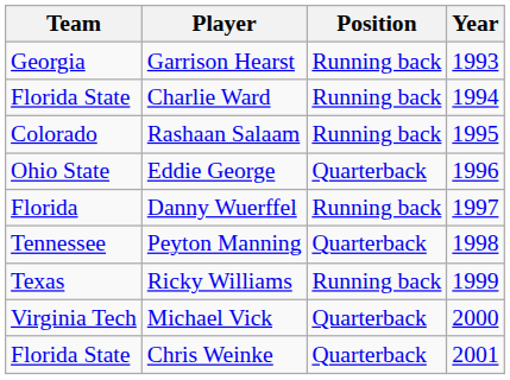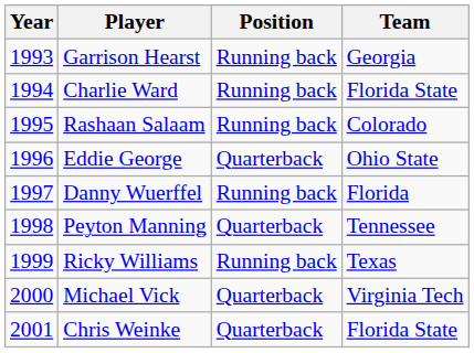 <table class="wikitable">
 <tr style="white-space: nowrap;">
-<th>Team</th>
+<th>Year</th>
 <th>Player</th>
 <th>Position</th>
-<th>Year</th>
+<th>Team</th>
 </tr>
 <tr>
-<td><a href='#'>Georgia</a></td>
+<td><a href='#'>1993</a></td>
 <td><a href='#'>Garrison Hearst</a></td>
 <td><a href='#'>Running back</a></td>
-<td><a href='#'>1993</a></td>
+<td><a href='#'>Georgia</a></td>
 </tr>
 <tr>
-<td><a href='#'>Florida State</a></td>
+<td><a href='#'>1994</a></td>
 <td><a href='#'>Charlie Ward</a></td>
 <td><a href='#'>Running back</a></td>
-<td><a href='#'>1994</a></td>
+<td><a href='#'>Florida State</a></td>
 </tr>
 <tr>
-<td><a href='#'>Colorado</a></td>
+<td><a href='#'>1995</a></td>
 <td><a href='#'>Rashaan Salaam</a></td>
 <td><a href='#'>Running back</a></td>
-<td><a href='#'>1995</a></td>
+<td><a href='#'>Colorado</a></td>
 </tr>
 <tr>
-<td><a href='#'>Ohio State</a></td>
+<td><a href='#'>1996</a></td>
 <td><a href='#'>Eddie George</a></td>
 <td><a href='#'>Quarterback</a></td>
-<td><a href='#'>1996</a></td>
+<td><a href='#'>Ohio State</a></td>
 </tr>
 <tr>
-<td><a href='#'>Florida</a></td>
+<td><a href='#'>1997</a></td>
 <td><a href='#'>Danny Wuerffel</a></td>
 <td><a href='#'>Running back</a></td>
-<td><a href='#'>1997</a></td>
+<td><a href='#'>Florida</a></td>
 </tr>
 <tr>
-<td><a href='#'>Tennessee</a></td>
+<td><a href='#'>1998</a></td>
 <td><a href='#'>Peyton Manning</a></td>
 <td><a href='#'>Quarterback</a></td>
-<td><a href='#'>1998</a></td>
+<td><a href='#'>Tennessee</a></td>
 </tr>
 <tr>
-<td><a href='#'>Texas</a></td>
+<td><a href='#'>1999</a></td>
 <td><a href='#'>Ricky Williams</a></td>
 <td><a href='#'>Running back</a></td>
-<td><a href='#'>1999</a></td>
+<td><a href='#'>Texas</a></td>
 </tr>
 <tr>
-<td><a href='#'>Virginia Tech</a></td>
+<td><a href='#'>2000</a></td>
 <td><a href='#'>Michael Vick</a></td>
 <td><a href='#'>Quarterback</a></td>
-<td><a href='#'>2000</a></td>
+<td><a href='#'>Virginia Tech</a></td>
 </tr>
 <tr>
-<td><a href='#'>Florida State</a></td>
+<td><a href='#'>2001</a></td>
 <td><a href='#'>Chris Weinke</a></td>
 <td><a href='#'>Quarterback</a></td>
-<td><a href='#'>2001</a></td>
+<td><a href='#'>Florida State</a></td>
 </tr>
 </table>
